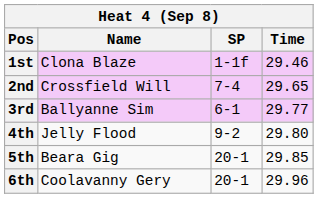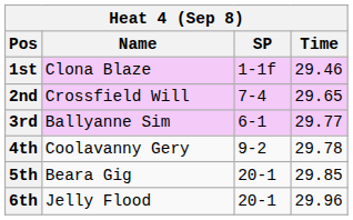 <table class="wikitable">
 <tr>
 <th colspan="6">Heat 4 (Sep 8)</th>
 </tr>
 <tr>
 <th width=20>Pos</th>
 <th width=150>Name</th>
 <th width=40>SP</th>
 <th width=40>Time</th>
 </tr>
 <tr style="background: #f4caf9;">
 <th>1st</th>
 <td>Clona Blaze</td>
 <td>1-1f</td>
 <td>29.46</td>
 </tr>
 <tr style="background: #f4caf9;">
 <th>2nd</th>
 <td>Crossfield Will</td>
 <td>7-4</td>
 <td>29.65</td>
 </tr>
 <tr style="background: #f4caf9;">
 <th>3rd</th>
 <td>Ballyanne Sim</td>
 <td>6-1</td>
 <td>29.77</td>
 </tr>
 <tr>
 <th>4th</th>
-<td>Jelly Flood</td>
+<td>Coolavanny Gery</td>
 <td>9-2</td>
-<td>29.80</td>
+<td>29.78</td>
 </tr>
 <tr>
 <th>5th</th>
 <td>Beara Gig</td>
 <td>20-1</td>
 <td>29.85</td>
 </tr>
 <tr>
 <th>6th</th>
-<td>Coolavanny Gery</td>
+<td>Jelly Flood</td>
 <td>20-1</td>
 <td>29.96</td>
 </tr>
 </table>
